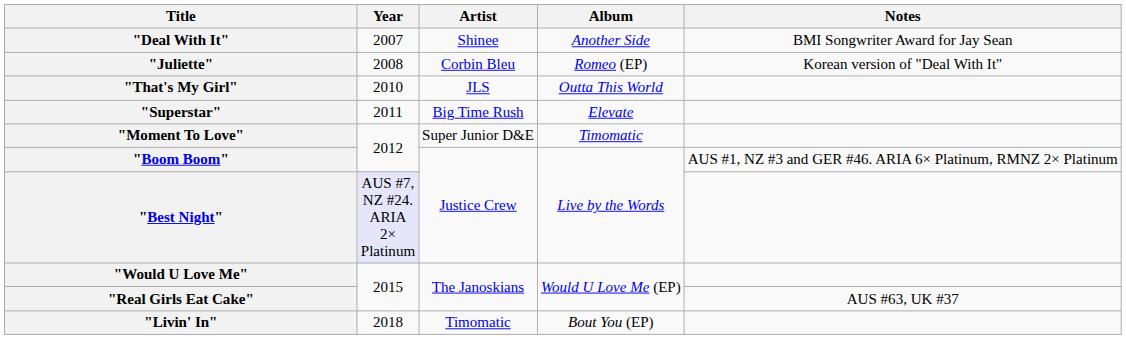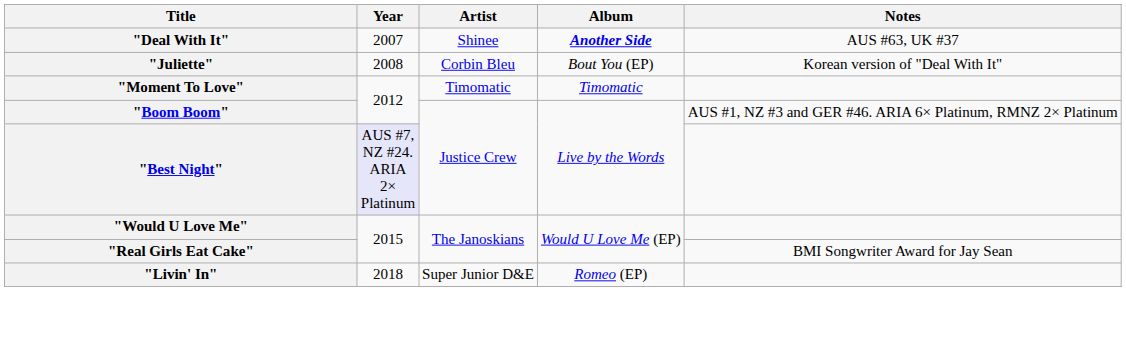 <table class="wikitable plainrowheaders" style="text-align:center;">
 <tr>
 <th scope="col" style="width:23em;">Title</th>
 <th scope="col" style="width:1em;">Year</th>
 <th scope="col">Artist</th>
 <th scope="col">Album</th>
 <th scope="col">Notes</th>
 </tr>
 <tr>
 <th scope="row">"Deal With It"</th>
 <td>2007</td>
 <td><a href='#'>Shinee</a></td>
-<td><em><a href='#'>Another Side</a></em></td>
-<td>BMI Songwriter Award for Jay Sean</td>
+<td><strong><em><a href='#'>Another Side</a></em></strong></td>
+<td>AUS #63, UK #37</td>
 </tr>
 <tr>
 <th scope="row">"Juliette"</th>
 <td>2008</td>
 <td><a href='#'>Corbin Bleu</a></td>
-<td><em><a href='#'>Romeo</a></em> (EP)</td>
+<td><em>Bout You</em> (EP)</td>
 <td>Korean version of "Deal With It"</td>
-</tr>
-<tr>
-<th scope="row">"That's My Girl"</th>
-<td>2010</td>
-<td><a href='#'>JLS</a></td>
-<td><em><a href='#'>Outta This World</a></em></td>
-<td></td>
-</tr>
-<tr>
-<th scope="row">"Superstar"</th>
-<td>2011</td>
-<td><a href='#'>Big Time Rush</a></td>
-<td><em><a href='#'>Elevate</a></em></td>
-<td></td>
 </tr>
 <tr>
 <th scope="row">"Moment To Love"</th>
 <td rowspan ="2">2012</td>
-<td>Super Junior D&E</td>
+<td><a href='#'>Timomatic</a></td>
 <td><em><a href='#'>Timomatic</a></em></td>
 </tr>
 <tr>
 <th scope="row">"<a href='#'>Boom Boom</a>"</th>
 <td rowspan="2"><a href='#'>Justice Crew</a></td>
 <td rowspan="2"><em><a href='#'>Live by the Words</a></em></td>
 <td>AUS #1, NZ #3 and GER #46. ARIA 6× Platinum, RMNZ 2× Platinum</td>
 </tr>
 <tr>
 <th scope="row">"<a href='#'>Best Night</a>"</th>
 <td style="background: lavender;">AUS #7, NZ #24. ARIA 2× Platinum</td>
 </tr>
 <tr>
 <th scope="row">"Would U Love Me"</th>
 <td rowspan="2">2015</td>
 <td rowspan="2"><a href='#'>The Janoskians</a></td>
 <td rowspan="2"><em><a href='#'>Would U Love Me</a></em> (EP)</td>
 <td></td>
 </tr>
 <tr>
 <th scope="row">"Real Girls Eat Cake"</th>
-<td>AUS #63, UK #37</td>
+<td>BMI Songwriter Award for Jay Sean</td>
 </tr>
 <tr>
 <th scope="row">"Livin' In"</th>
 <td>2018</td>
-<td><a href='#'>Timomatic</a></td>
-<td><em>Bout You</em> (EP)</td>
+<td>Super Junior D&E</td>
+<td><em><a href='#'>Romeo</a></em> (EP)</td>
 <td></td>
 </tr>
 </table>
